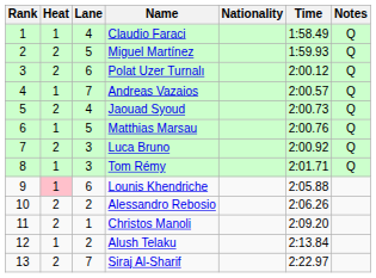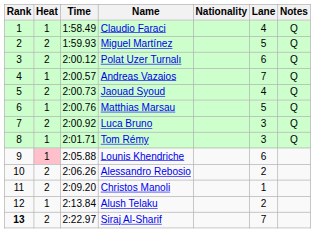 <table class="wikitable sortable" style="text-align:center">
 <tr>
 <th>Rank</th>
 <th>Heat</th>
-<th>Lane</th>
+<th>Time</th>
 <th>Name</th>
 <th>Nationality</th>
-<th>Time</th>
+<th>Lane</th>
 <th>Notes</th>
 </tr>
 <tr bgcolor=ccffcc>
 <td>1</td>
 <td>1</td>
-<td>4</td>
+<td>1:58.49</td>
 <td align=left><a href='#'>Claudio Faraci</a></td>
 <td align=left></td>
-<td>1:58.49</td>
+<td>4</td>
 <td>Q</td>
 </tr>
 <tr bgcolor=ccffcc>
 <td>2</td>
 <td>2</td>
-<td>5</td>
+<td>1:59.93</td>
 <td align=left><a href='#'>Miguel Martínez</a></td>
 <td align=left></td>
-<td>1:59.93</td>
+<td>5</td>
 <td>Q</td>
 </tr>
 <tr bgcolor=ccffcc>
 <td>3</td>
 <td>2</td>
-<td>6</td>
+<td>2:00.12</td>
 <td align=left><a href='#'>Polat Uzer Turnalı</a></td>
 <td align=left></td>
-<td>2:00.12</td>
+<td>6</td>
 <td>Q</td>
 </tr>
 <tr bgcolor=ccffcc>
 <td>4</td>
 <td>1</td>
-<td>7</td>
+<td>2:00.57</td>
 <td align=left><a href='#'>Andreas Vazaios</a></td>
 <td align=left></td>
-<td>2:00.57</td>
+<td>7</td>
 <td>Q</td>
 </tr>
 <tr bgcolor=ccffcc>
 <td>5</td>
 <td>2</td>
-<td>4</td>
+<td>2:00.73</td>
 <td align=left><a href='#'>Jaouad Syoud</a></td>
 <td align=left></td>
-<td>2:00.73</td>
+<td>4</td>
 <td>Q</td>
 </tr>
 <tr bgcolor=ccffcc>
 <td>6</td>
 <td>1</td>
-<td>5</td>
+<td>2:00.76</td>
 <td align=left><a href='#'>Matthias Marsau</a></td>
 <td align=left></td>
-<td>2:00.76</td>
+<td>5</td>
 <td>Q</td>
 </tr>
 <tr bgcolor=ccffcc>
 <td>7</td>
 <td>2</td>
-<td>3</td>
+<td>2:00.92</td>
 <td align=left><a href='#'>Luca Bruno</a></td>
 <td align=left></td>
-<td>2:00.92</td>
+<td>3</td>
 <td>Q</td>
 </tr>
 <tr bgcolor=ccffcc>
 <td>8</td>
 <td>1</td>
-<td>3</td>
+<td>2:01.71</td>
 <td align=left><a href='#'>Tom Rémy</a></td>
 <td align=left></td>
-<td>2:01.71</td>
+<td>3</td>
 <td>Q</td>
 </tr>
 <tr>
 <td>9</td>
 <td style="background: pink;">1</td>
-<td>6</td>
+<td>2:05.88</td>
 <td align=left><a href='#'>Lounis Khendriche</a></td>
 <td align=left></td>
-<td>2:05.88</td>
+<td>6</td>
 <td></td>
 </tr>
 <tr>
 <td>10</td>
 <td>2</td>
-<td>2</td>
+<td>2:06.26</td>
 <td align=left><a href='#'>Alessandro Rebosio</a></td>
 <td align=left></td>
-<td>2:06.26</td>
+<td>2</td>
 <td></td>
 </tr>
 <tr>
 <td>11</td>
 <td>2</td>
-<td>1</td>
+<td>2:09.20</td>
 <td align=left><a href='#'>Christos Manoli</a></td>
 <td align=left></td>
-<td>2:09.20</td>
+<td>1</td>
 <td></td>
 </tr>
 <tr>
 <td>12</td>
 <td>1</td>
-<td>2</td>
+<td>2:13.84</td>
 <td align=left><a href='#'>Alush Telaku</a></td>
 <td align=left></td>
-<td>2:13.84</td>
+<td>2</td>
 <td></td>
 </tr>
 <tr>
-<td>13</td>
+<td><strong>13</strong></td>
 <td>2</td>
-<td>7</td>
+<td>2:22.97</td>
 <td align=left><a href='#'>Siraj Al-Sharif</a></td>
 <td align=left></td>
-<td>2:22.97</td>
+<td>7</td>
 <td></td>
 </tr>
 </table>
